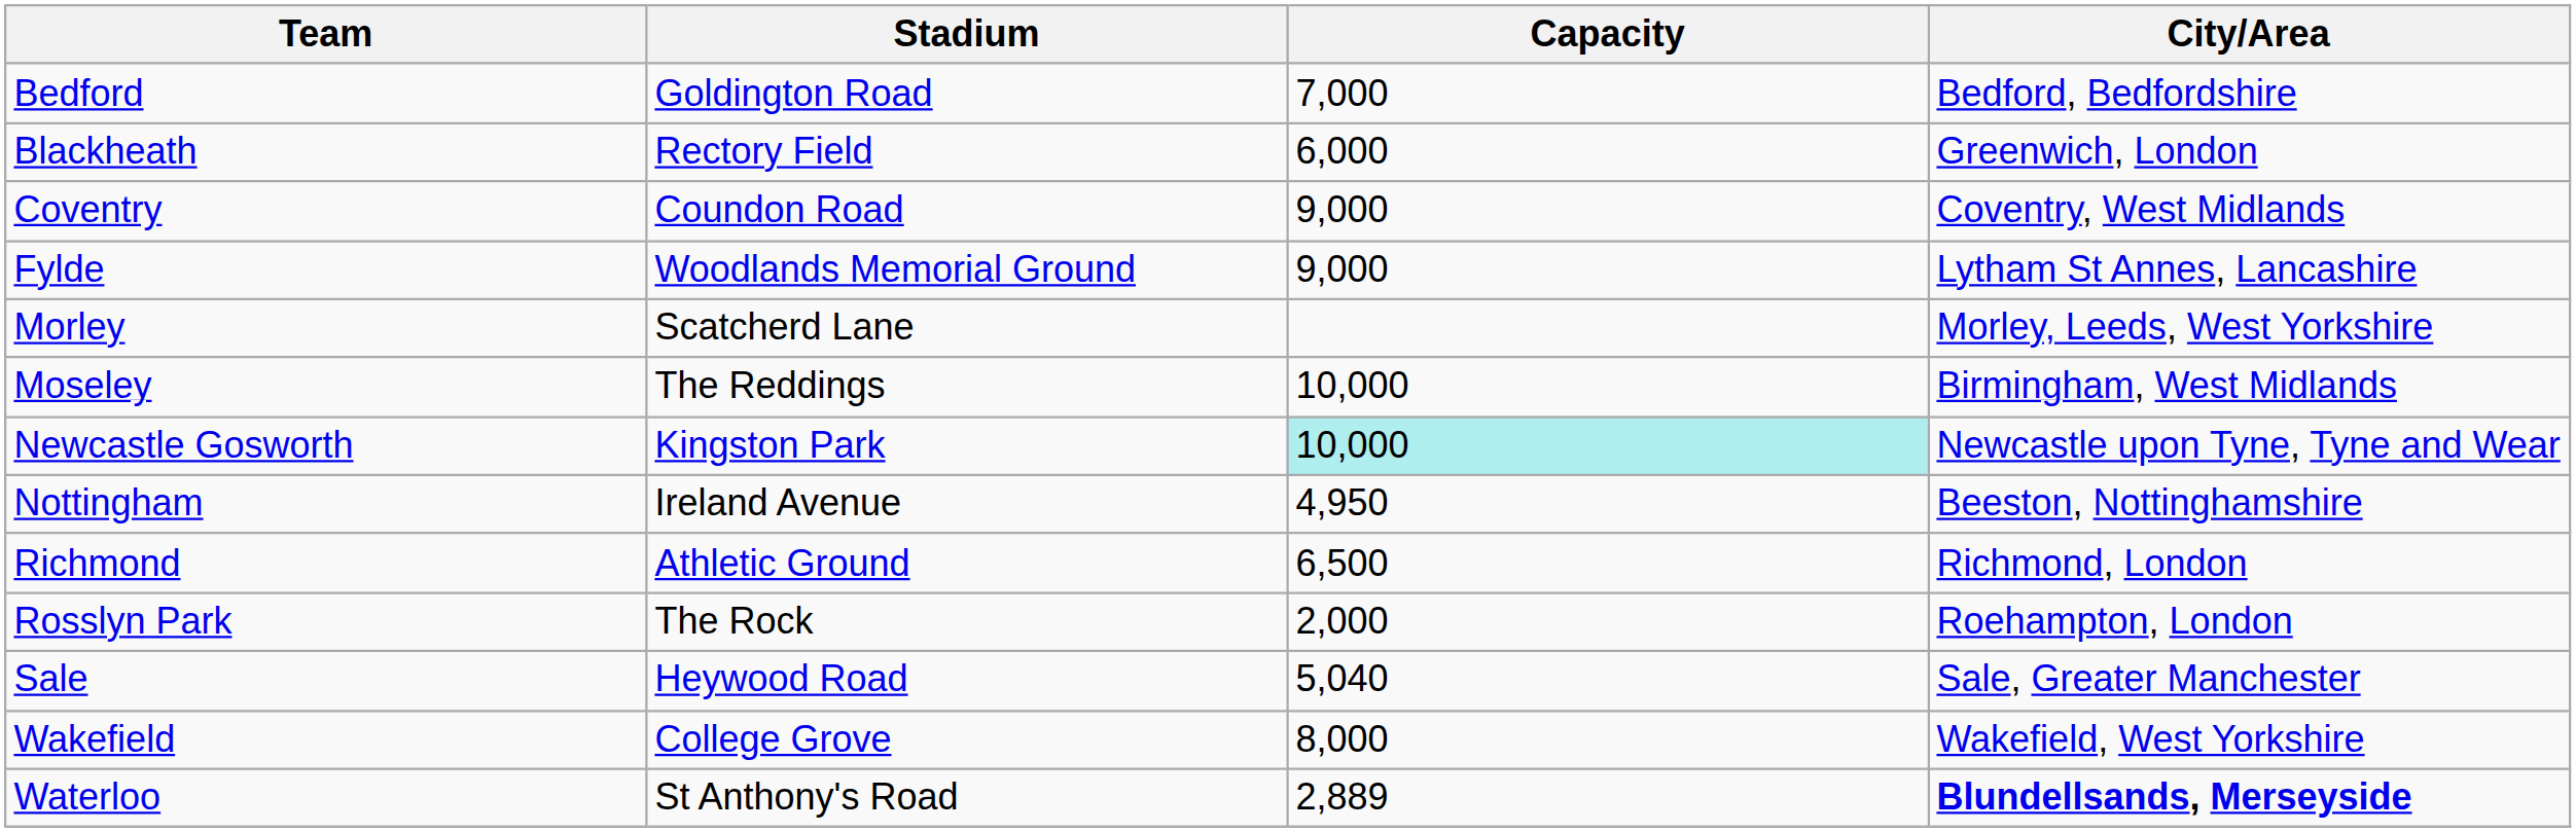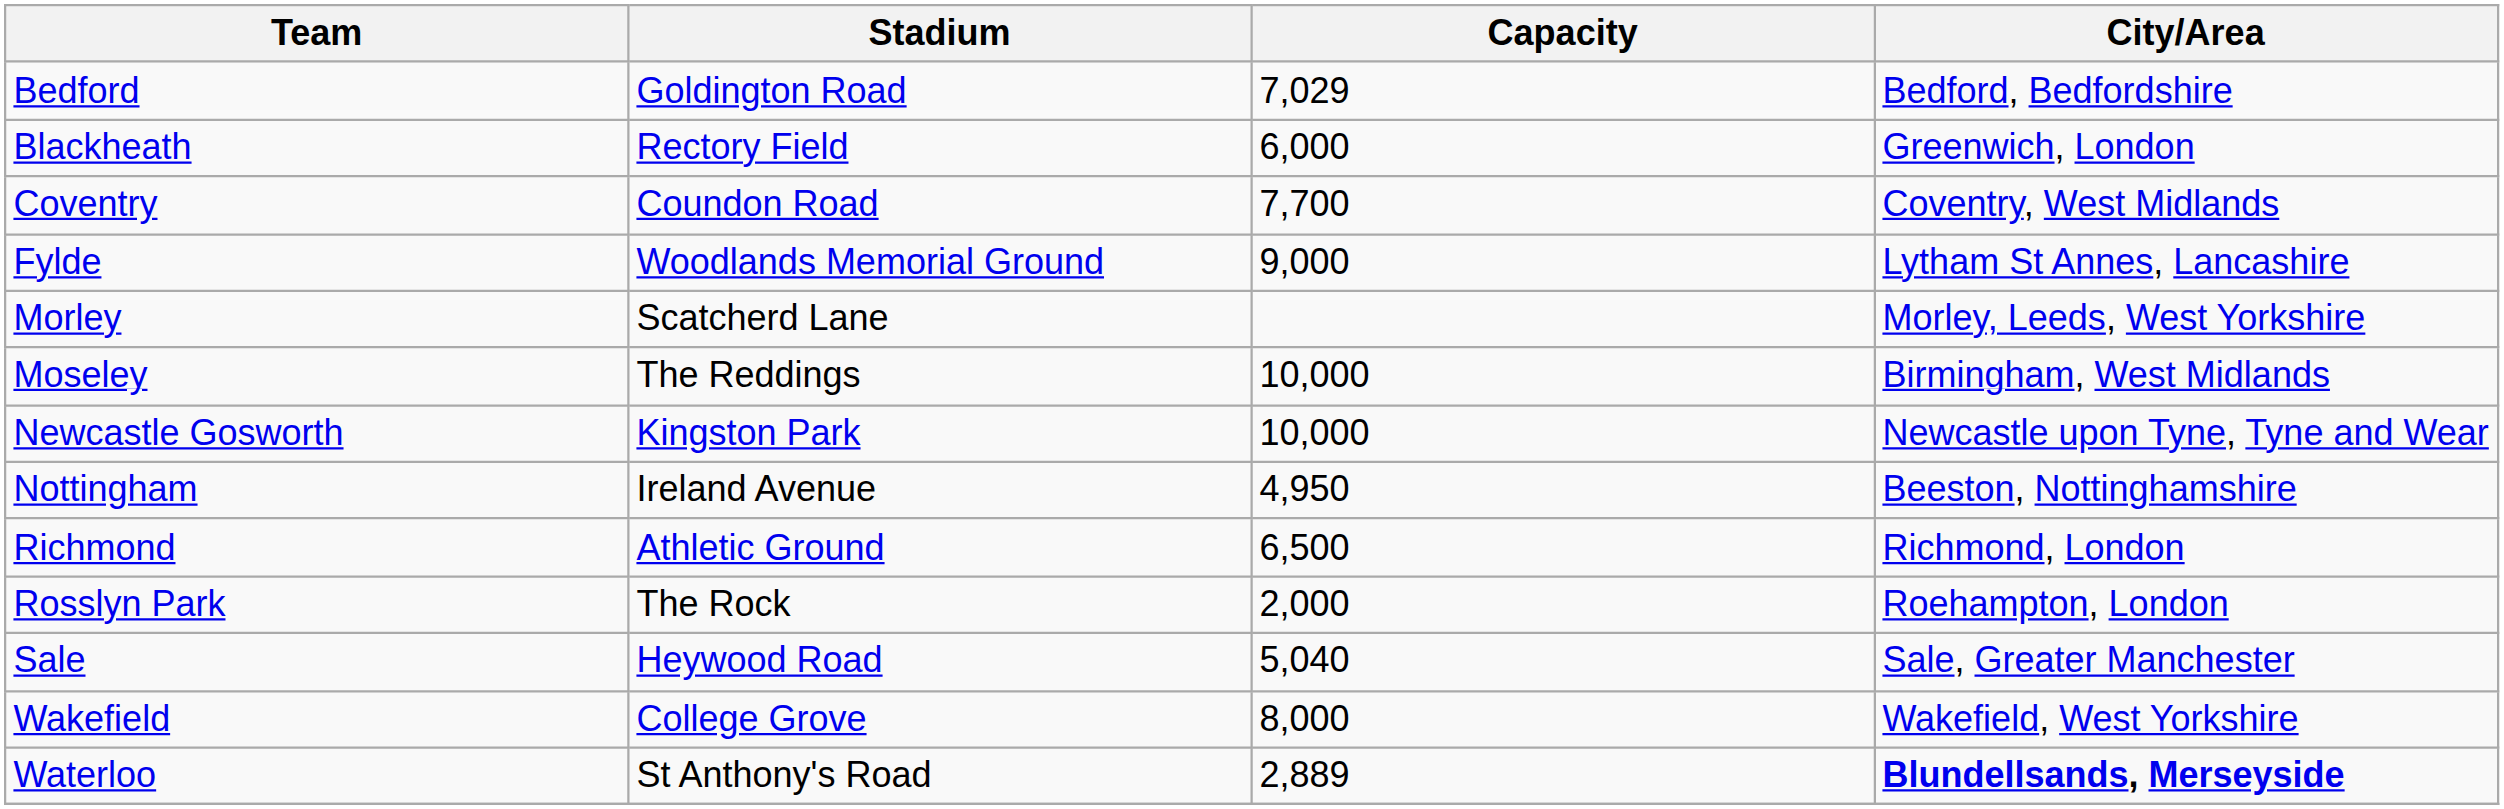 <table class="wikitable sortable">
 <tr>
 <th width=25%>Team</th>
 <th width=25%>Stadium</th>
 <th width=25%>Capacity</th>
 <th width=25%>City/Area</th>
 </tr>
 <tr>
 <td><a href='#'>Bedford</a></td>
 <td><a href='#'>Goldington Road</a></td>
-<td>7,000</td>
+<td>7,029</td>
 <td><a href='#'>Bedford</a>, <a href='#'>Bedfordshire</a></td>
 </tr>
 <tr>
 <td><a href='#'>Blackheath</a></td>
 <td><a href='#'>Rectory Field</a></td>
 <td>6,000</td>
 <td><a href='#'>Greenwich</a>, <a href='#'>London</a></td>
 </tr>
 <tr>
 <td><a href='#'>Coventry</a></td>
 <td><a href='#'>Coundon Road</a></td>
-<td>9,000</td>
+<td>7,700</td>
 <td><a href='#'>Coventry</a>, <a href='#'>West Midlands</a></td>
 </tr>
 <tr>
 <td><a href='#'>Fylde</a></td>
 <td><a href='#'>Woodlands Memorial Ground</a></td>
 <td>9,000</td>
 <td><a href='#'>Lytham St Annes</a>, <a href='#'>Lancashire</a></td>
 </tr>
 <tr>
 <td><a href='#'>Morley</a></td>
 <td>Scatcherd Lane</td>
 <td></td>
 <td><a href='#'>Morley, Leeds</a>, <a href='#'>West Yorkshire</a></td>
 </tr>
 <tr>
 <td><a href='#'>Moseley</a></td>
 <td>The Reddings</td>
 <td>10,000</td>
 <td><a href='#'>Birmingham</a>, <a href='#'>West Midlands</a></td>
 </tr>
 <tr>
 <td><a href='#'>Newcastle Gosworth</a></td>
 <td><a href='#'>Kingston Park</a></td>
-<td style="background: paleturquoise;">10,000</td>
+<td>10,000</td>
 <td><a href='#'>Newcastle upon Tyne</a>, <a href='#'>Tyne and Wear</a></td>
 </tr>
 <tr>
 <td><a href='#'>Nottingham</a></td>
 <td>Ireland Avenue</td>
 <td>4,950</td>
 <td><a href='#'>Beeston</a>, <a href='#'>Nottinghamshire</a></td>
 </tr>
 <tr>
 <td><a href='#'>Richmond</a></td>
 <td><a href='#'>Athletic Ground</a></td>
 <td>6,500</td>
 <td><a href='#'>Richmond</a>, <a href='#'>London</a></td>
 </tr>
 <tr>
 <td><a href='#'>Rosslyn Park</a></td>
 <td>The Rock</td>
 <td>2,000</td>
 <td><a href='#'>Roehampton</a>, <a href='#'>London</a></td>
 </tr>
 <tr>
 <td><a href='#'>Sale</a></td>
 <td><a href='#'>Heywood Road</a></td>
 <td>5,040</td>
 <td><a href='#'>Sale</a>, <a href='#'>Greater Manchester</a></td>
 </tr>
 <tr>
 <td><a href='#'>Wakefield</a></td>
 <td><a href='#'>College Grove</a></td>
 <td>8,000</td>
 <td><a href='#'>Wakefield</a>, <a href='#'>West Yorkshire</a></td>
 </tr>
 <tr>
 <td><a href='#'>Waterloo</a></td>
 <td>St Anthony's Road</td>
 <td>2,889</td>
 <td><strong><a href='#'>Blundellsands</a>, <a href='#'>Merseyside</a></strong></td>
 </tr>
 <tr>
 </tr>
 </table>
